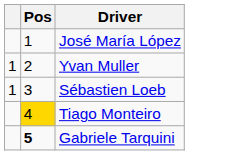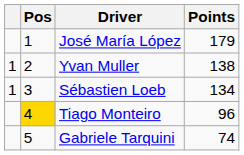 <table class="wikitable" style="font-size: 95%;">
 <tr>
 <th></th>
 <th>Pos</th>
 <th>Driver</th>
+<th>Points</th>
 </tr>
 <tr>
 <td align="left"></td>
 <td>1</td>
 <td> <a href='#'>José María López</a></td>
+<td align="right">179</td>
 </tr>
 <tr>
 <td align="left"> 1</td>
 <td>2</td>
 <td> <a href='#'>Yvan Muller</a></td>
+<td align="right">138</td>
 </tr>
 <tr>
 <td align="left"> 1</td>
 <td>3</td>
 <td> <a href='#'>Sébastien Loeb</a></td>
+<td align="right">134</td>
 </tr>
 <tr>
 <td align="left"></td>
 <td style="background: gold;">4</td>
 <td> <a href='#'>Tiago Monteiro</a></td>
+<td align="right">96</td>
 </tr>
 <tr>
 <td align="left"></td>
-<td><strong>5</strong></td>
+<td>5</td>
 <td> <a href='#'>Gabriele Tarquini</a></td>
+<td align="right">74</td>
 </tr>
 </table>
